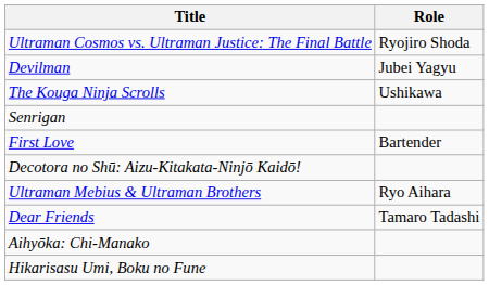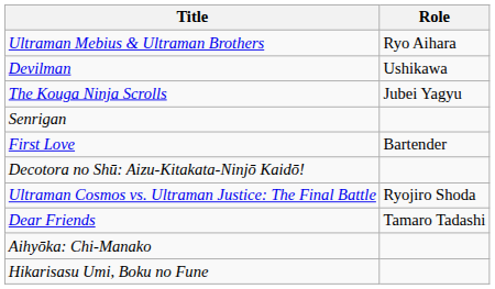 <table class="wikitable">
 <tr>
 <th>Title</th>
 <th>Role</th>
 </tr>
 <tr>
-<td><em><a href='#'>Ultraman Cosmos vs. Ultraman Justice: The Final Battle</a></em></td>
-<td>Ryojiro Shoda</td>
+<td><em><a href='#'>Ultraman Mebius & Ultraman Brothers</a></em></td>
+<td>Ryo Aihara</td>
 </tr>
 <tr>
 <td><em><a href='#'>Devilman</a></em></td>
-<td>Jubei Yagyu</td>
+<td>Ushikawa</td>
 </tr>
 <tr>
 <td><em><a href='#'>The Kouga Ninja Scrolls</a></em></td>
-<td>Ushikawa</td>
+<td>Jubei Yagyu</td>
 </tr>
 <tr>
 <td><em>Senrigan</em></td>
 <td></td>
 </tr>
 <tr>
 <td><em><a href='#'>First Love</a></em></td>
 <td>Bartender</td>
 </tr>
 <tr>
 <td><em>Decotora no Shū: Aizu-Kitakata-Ninjō Kaidō!</em></td>
 <td></td>
 </tr>
 <tr>
-<td><em><a href='#'>Ultraman Mebius & Ultraman Brothers</a></em></td>
-<td>Ryo Aihara</td>
+<td><em><a href='#'>Ultraman Cosmos vs. Ultraman Justice: The Final Battle</a></em></td>
+<td>Ryojiro Shoda</td>
 </tr>
 <tr>
 <td><em><a href='#'>Dear Friends</a></em></td>
 <td>Tamaro Tadashi</td>
 </tr>
 <tr>
 <td><em>Aihyōka: Chi-Manako</em></td>
 <td></td>
 </tr>
 <tr>
 <td><em>Hikarisasu Umi, Boku no Fune</em></td>
 <td></td>
 </tr>
 </table>
